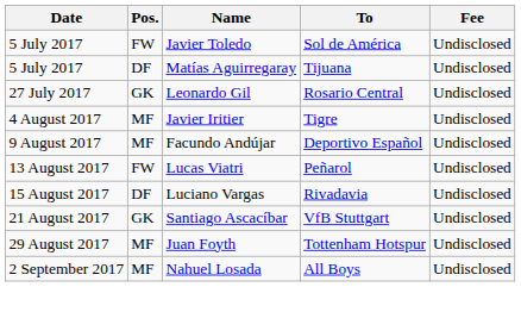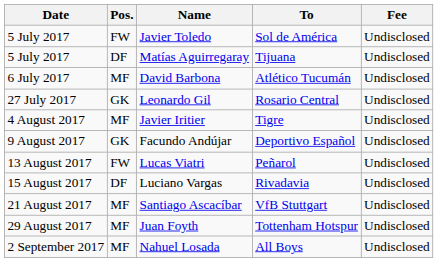 <table class="wikitable">
 <tr>
 <th>Date</th>
 <th>Pos.</th>
 <th>Name</th>
 <th>To</th>
 <th>Fee</th>
 </tr>
 <tr>
 <td>5 July 2017</td>
 <td>FW</td>
 <td> <a href='#'>Javier Toledo</a></td>
 <td> <a href='#'>Sol de América</a></td>
 <td>Undisclosed</td>
 </tr>
 <tr>
 <td>5 July 2017</td>
 <td>DF</td>
 <td> <a href='#'>Matías Aguirregaray</a></td>
 <td> <a href='#'>Tijuana</a></td>
 <td>Undisclosed</td>
 </tr>
 <tr>
+<td>6 July 2017</td>
+<td>MF</td>
+<td> <a href='#'>David Barbona</a></td>
+<td> <a href='#'>Atlético Tucumán</a></td>
+<td>Undisclosed</td>
+</tr>
+<tr>
 <td>27 July 2017</td>
 <td>GK</td>
 <td> <a href='#'>Leonardo Gil</a></td>
 <td> <a href='#'>Rosario Central</a></td>
 <td>Undisclosed</td>
 </tr>
 <tr>
 <td>4 August 2017</td>
 <td>MF</td>
 <td> <a href='#'>Javier Iritier</a></td>
 <td> <a href='#'>Tigre</a></td>
 <td>Undisclosed</td>
 </tr>
 <tr>
 <td>9 August 2017</td>
-<td>MF</td>
+<td>GK</td>
 <td> Facundo Andújar</td>
 <td> <a href='#'>Deportivo Español</a></td>
 <td>Undisclosed</td>
 </tr>
 <tr>
 <td>13 August 2017</td>
 <td>FW</td>
 <td> <a href='#'>Lucas Viatri</a></td>
 <td> <a href='#'>Peñarol</a></td>
 <td>Undisclosed</td>
 </tr>
 <tr>
 <td>15 August 2017</td>
 <td>DF</td>
 <td> Luciano Vargas</td>
 <td> <a href='#'>Rivadavia</a></td>
 <td>Undisclosed</td>
 </tr>
 <tr>
 <td>21 August 2017</td>
-<td>GK</td>
+<td>MF</td>
 <td> <a href='#'>Santiago Ascacíbar</a></td>
 <td> <a href='#'>VfB Stuttgart</a></td>
 <td>Undisclosed</td>
 </tr>
 <tr>
 <td>29 August 2017</td>
 <td>MF</td>
 <td> <a href='#'>Juan Foyth</a></td>
 <td> <a href='#'>Tottenham Hotspur</a></td>
 <td>Undisclosed</td>
 </tr>
 <tr>
 <td>2 September 2017</td>
 <td>MF</td>
 <td> <a href='#'>Nahuel Losada</a></td>
 <td> <a href='#'>All Boys</a></td>
 <td>Undisclosed</td>
 </tr>
 </table>
